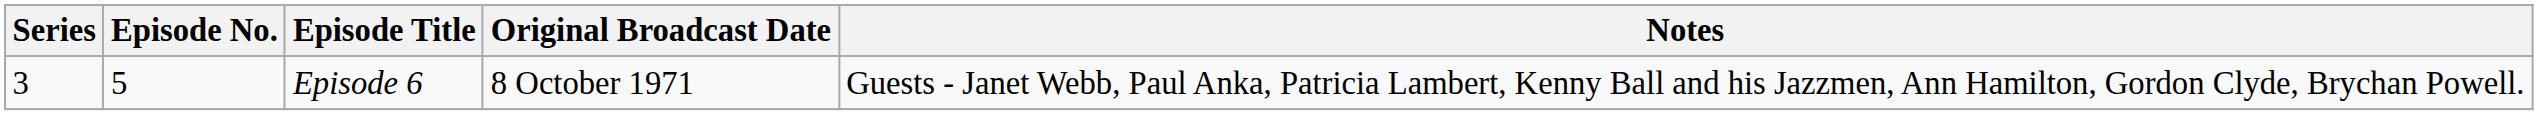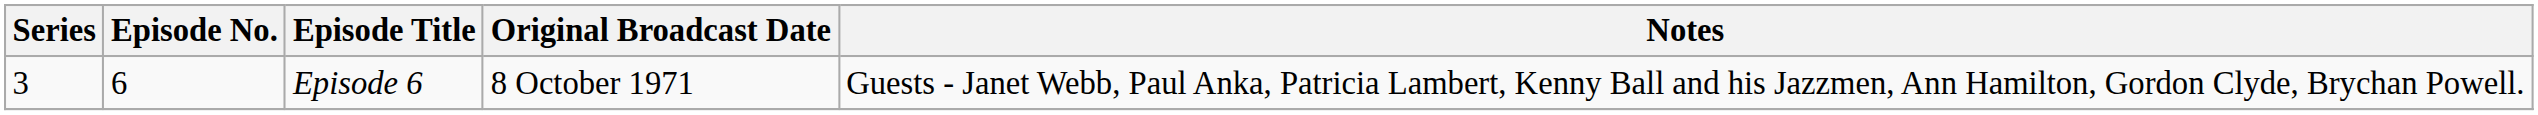 <table class="wikitable">
 <tr>
 <th>Series</th>
 <th>Episode No.</th>
 <th>Episode Title</th>
 <th>Original Broadcast Date</th>
 <th>Notes</th>
 </tr>
 <tr>
 <td rowspan ="1">3</td>
-<td>5</td>
+<td>6</td>
 <td><em>Episode 6</em></td>
 <td>8 October 1971</td>
 <td>Guests - Janet Webb, Paul Anka, Patricia Lambert, Kenny Ball and his Jazzmen, Ann Hamilton, Gordon Clyde, Brychan Powell.</td>
 </tr>
 <tr>
 </tr>
 </table>
